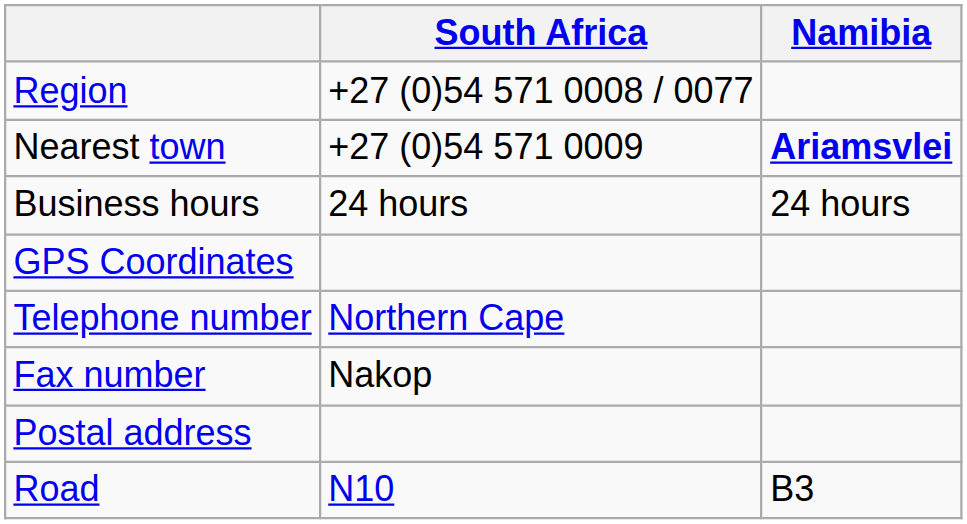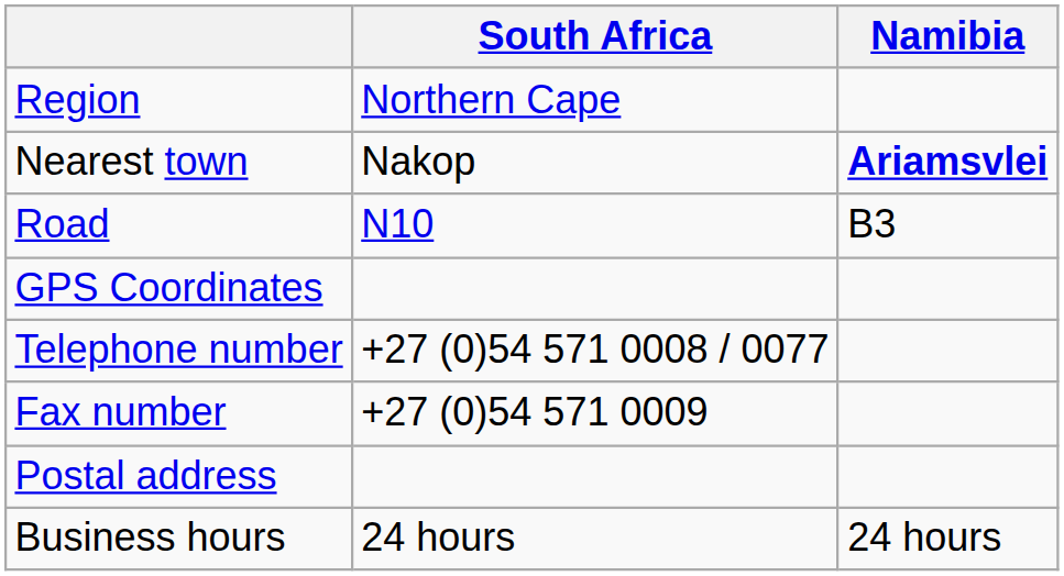 <table class="wikitable sortable">
 <tr>
 <th></th>
 <th><a href='#'>South Africa</a></th>
 <th><a href='#'>Namibia</a></th>
 </tr>
 <tr>
 <td><a href='#'>Region</a></td>
-<td>+27 (0)54 571 0008 / 0077</td>
+<td><a href='#'>Northern Cape</a></td>
 <td></td>
 </tr>
 <tr>
 <td>Nearest <a href='#'>town</a></td>
-<td>+27 (0)54 571 0009</td>
+<td>Nakop</td>
 <td><strong><a href='#'>Ariamsvlei</a></strong></td>
 </tr>
 <tr>
-<td>Business hours</td>
-<td>24 hours</td>
-<td>24 hours</td>
+<td><a href='#'>Road</a></td>
+<td><a href='#'>N10</a></td>
+<td>B3</td>
 </tr>
 <tr>
 <td><a href='#'>GPS Coordinates</a></td>
 <td></td>
 <td></td>
 </tr>
 <tr>
 <td><a href='#'>Telephone number</a></td>
-<td><a href='#'>Northern Cape</a></td>
+<td>+27 (0)54 571 0008 / 0077</td>
 <td></td>
 </tr>
 <tr>
 <td><a href='#'>Fax number</a></td>
-<td>Nakop</td>
+<td>+27 (0)54 571 0009</td>
 <td></td>
 </tr>
 <tr>
 <td><a href='#'>Postal address</a></td>
 <td></td>
 <td></td>
 </tr>
 <tr>
-<td><a href='#'>Road</a></td>
-<td><a href='#'>N10</a></td>
-<td>B3</td>
+<td>Business hours</td>
+<td>24 hours</td>
+<td>24 hours</td>
 </tr>
 </table>
